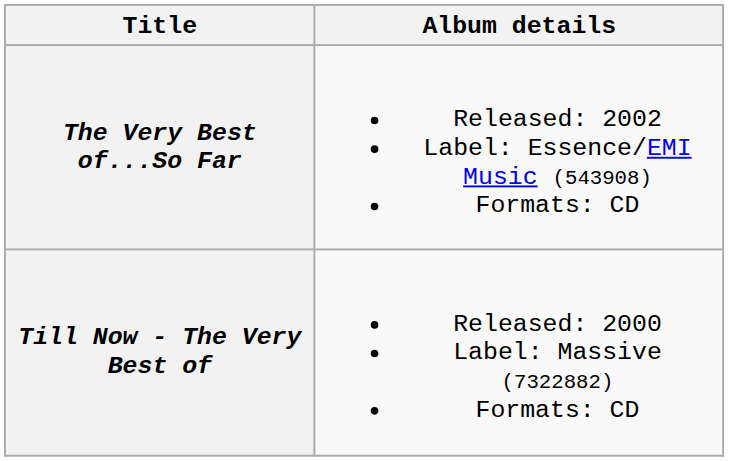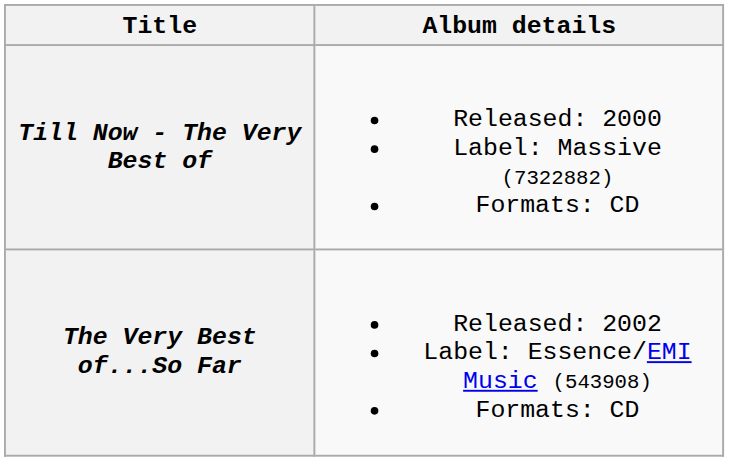 <table class="wikitable plainrowheaders" style="text-align:center;">
 <tr>
 <th scope="col" rowspan="1" style="width:12em;">Title</th>
 <th scope="col" rowspan="1" style="width:16em;">Album details</th>
 </tr>
 <tr>
+<th scope="row"><em>Till Now - The Very Best of</em></th>
+<td><br><ul><li>Released: 2000</li><li>Label: Massive <small>(7322882)</small></li><li>Formats: CD</li></ul></td>
+</tr>
+<tr>
 <th scope="row"><em>The Very Best of...So Far</em></th>
 <td><br><ul><li>Released: 2002</li><li>Label: Essence/<a href='#'>EMI Music</a> <small>(543908)</small></li><li>Formats: CD</li></ul></td>
 </tr>
-<tr>
-<th scope="row"><em>Till Now - The Very Best of</em></th>
-<td><br><ul><li>Released: 2000</li><li>Label: Massive <small>(7322882)</small></li><li>Formats: CD</li></ul></td>
-</tr>
 </table>
